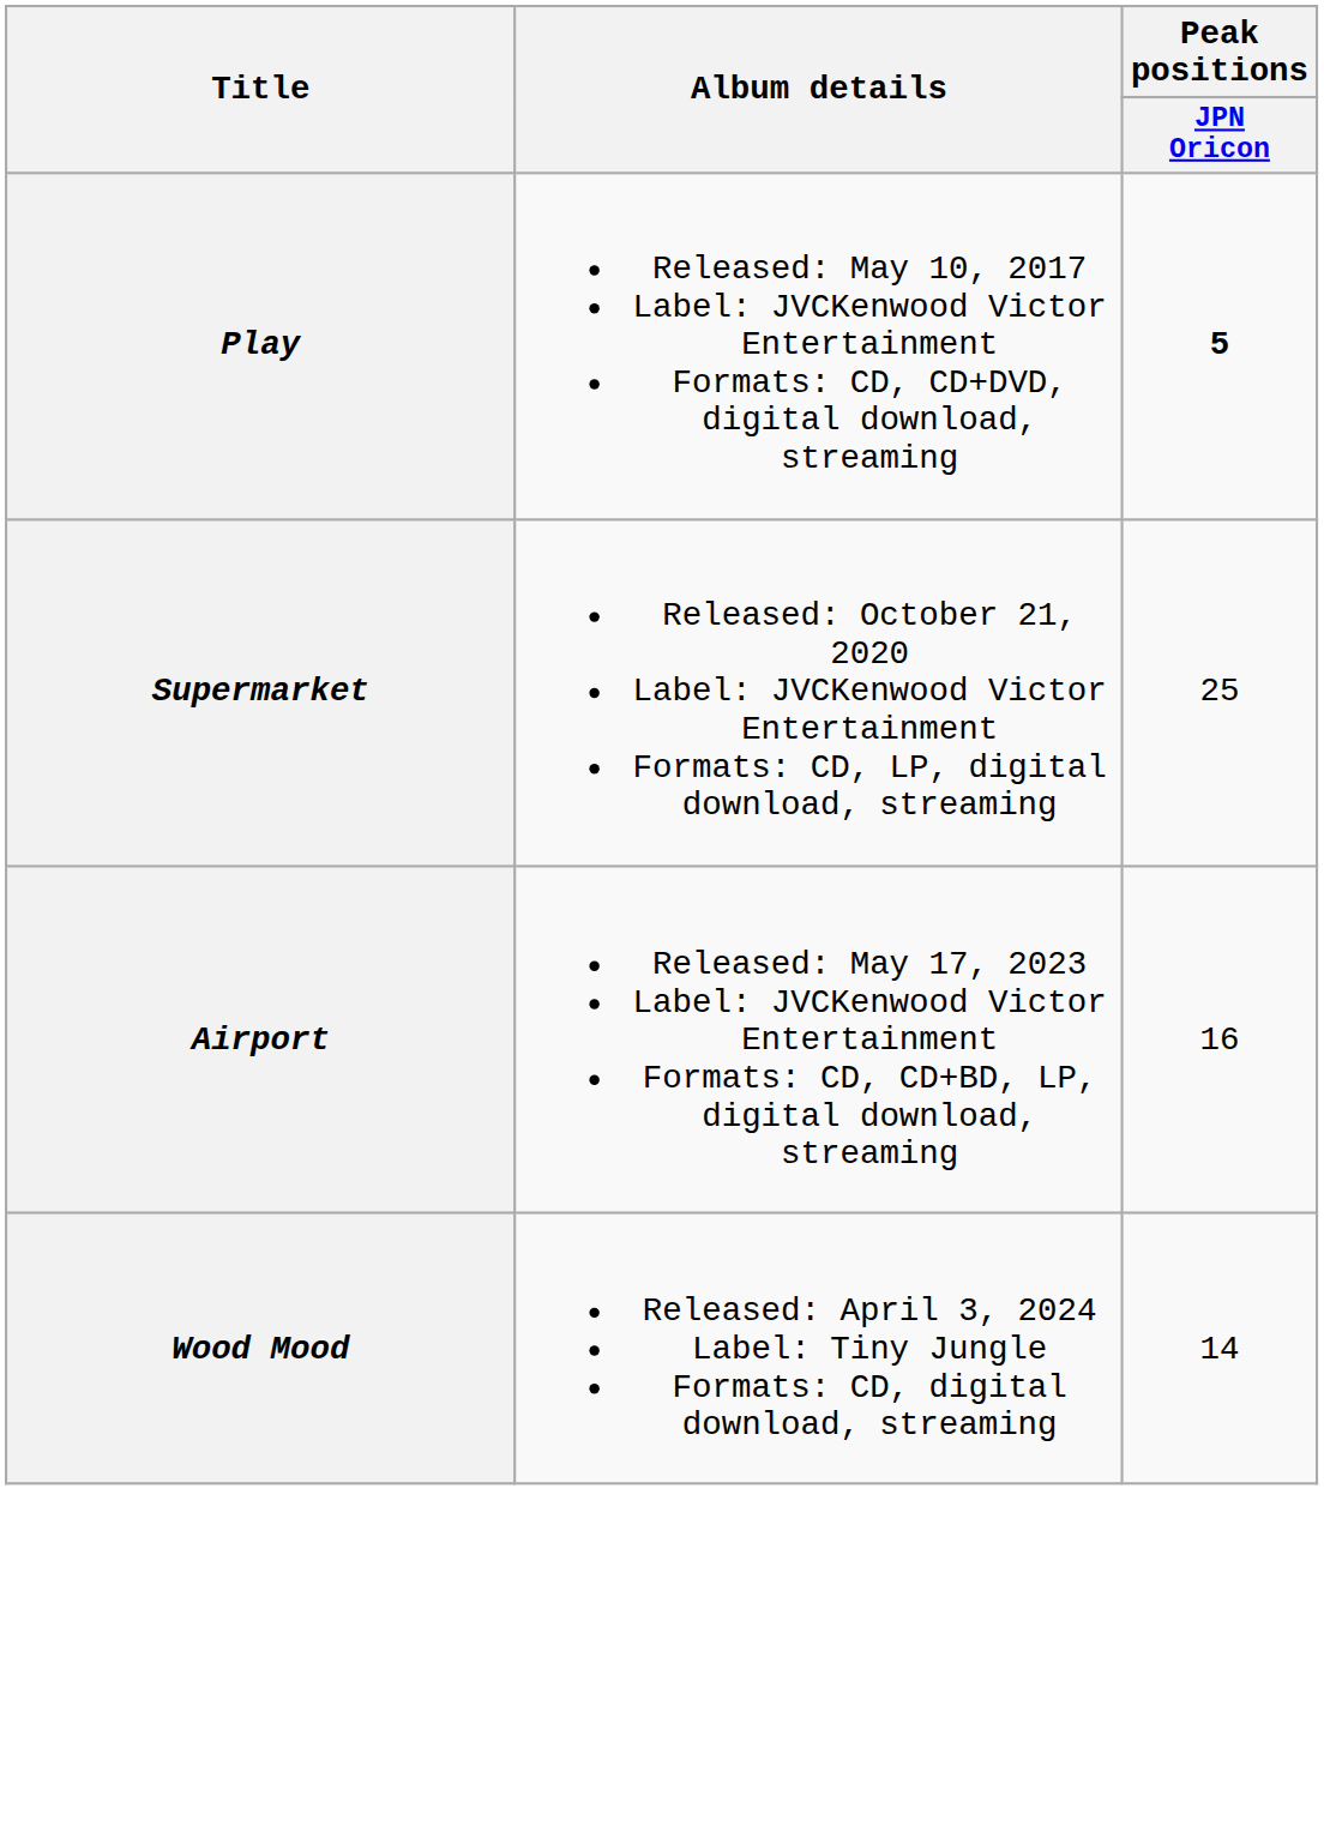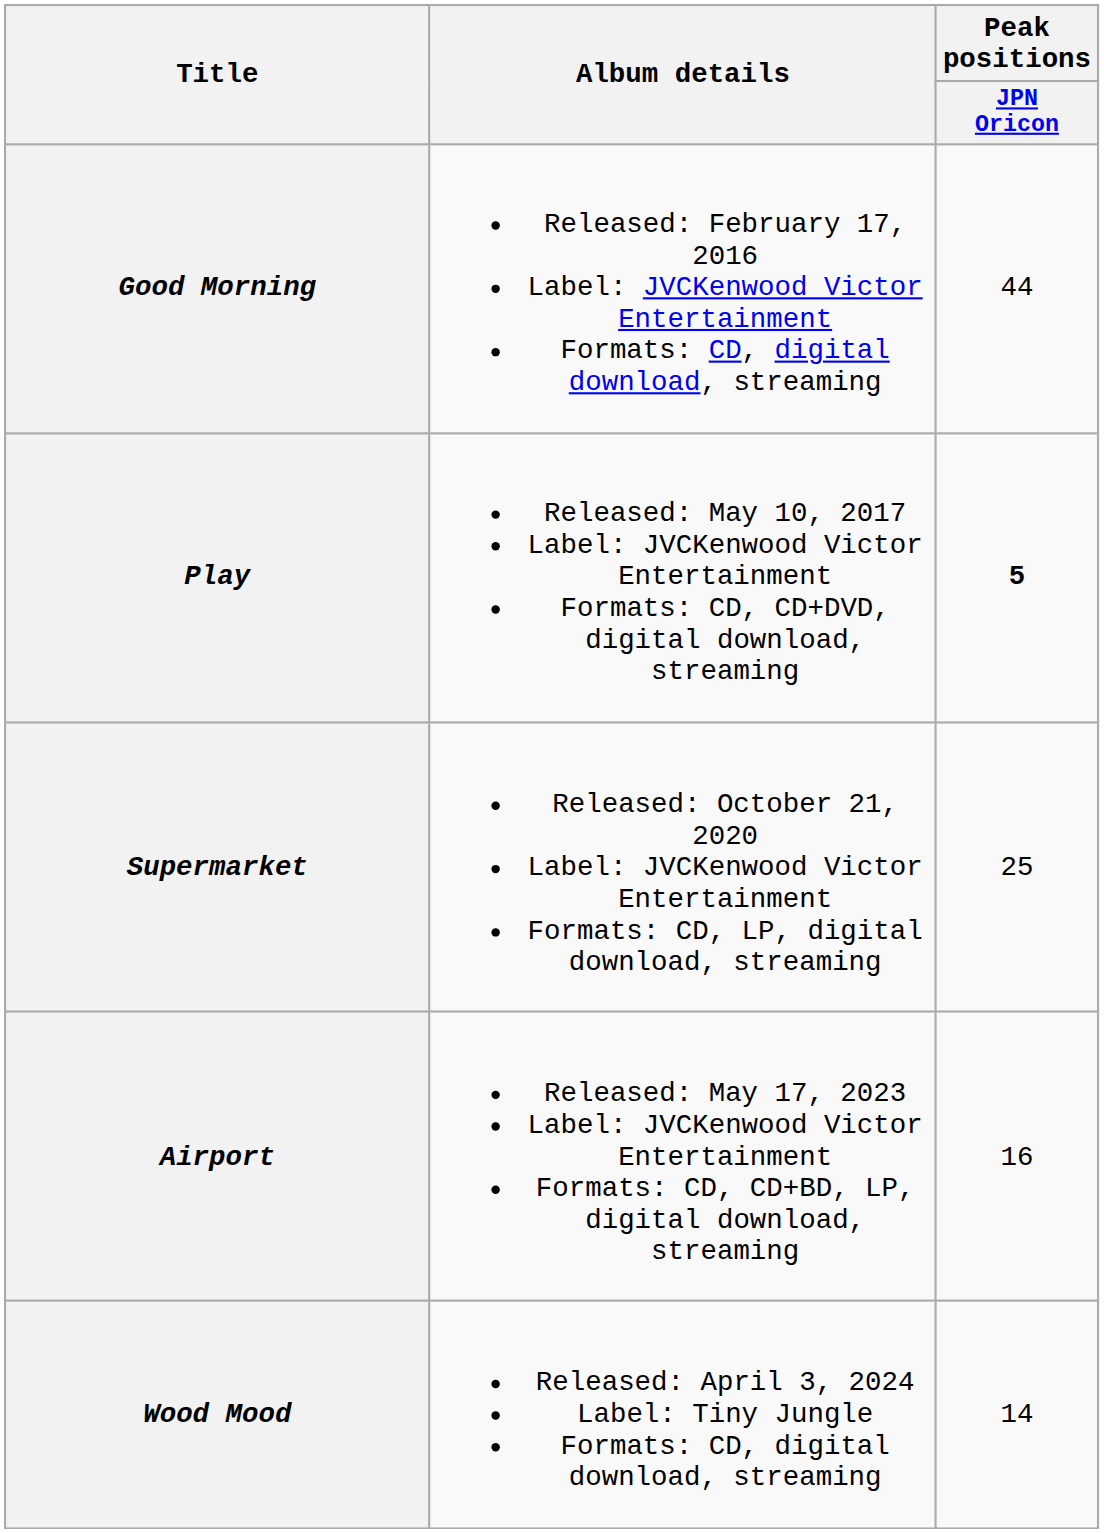 <table class="wikitable plainrowheaders" style="text-align:center;">
 <tr>
 <th style="width:15em;" rowspan="2">Title</th>
 <th style="width:18em;" rowspan="2">Album details</th>
 <th colspan="1">Peak positions</th>
 </tr>
 <tr>
 <th style="width:3em;font-size:85%"><a href='#'>JPN<br>Oricon</a><br></th>
+</tr>
+<tr>
+<th scope="row"><em>Good Morning</em></th>
+<td><br><ul><li>Released: February 17, 2016</li><li>Label: <a href='#'>JVCKenwood Victor Entertainment</a></li><li>Formats: <a href='#'>CD</a>, <a href='#'>digital download</a>, streaming</li></ul></td>
+<td>44</td>
 </tr>
 <tr>
 <th scope="row"><em>Play</em></th>
 <td><br><ul><li>Released: May 10, 2017</li><li>Label: JVCKenwood Victor Entertainment</li><li>Formats: CD, CD+DVD, digital download, streaming</li></ul></td>
 <td><strong>5</strong></td>
 </tr>
 <tr>
 <th scope="row"><em>Supermarket</em></th>
 <td><br><ul><li>Released: October 21, 2020</li><li>Label: JVCKenwood Victor Entertainment</li><li>Formats: CD, LP, digital download, streaming</li></ul></td>
 <td>25</td>
 </tr>
 <tr>
 <th scope="row"><em>Airport</em></th>
 <td><br><ul><li>Released: May 17, 2023</li><li>Label: JVCKenwood Victor Entertainment</li><li>Formats: CD, CD+BD, LP, digital download, streaming</li></ul></td>
 <td>16</td>
 </tr>
 <tr>
 <th scope="row"><em>Wood Mood</em></th>
 <td><br><ul><li>Released: April 3, 2024</li><li>Label: Tiny Jungle</li><li>Formats: CD, digital download, streaming</li></ul></td>
 <td>14</td>
 </tr>
 </table>
